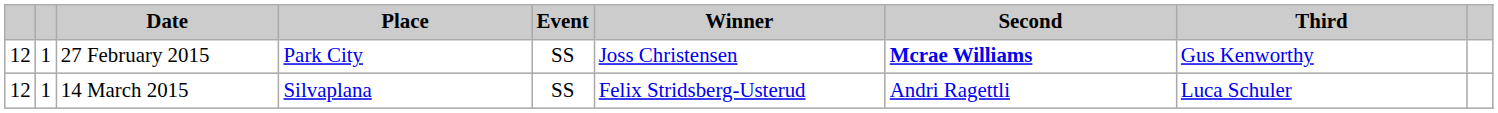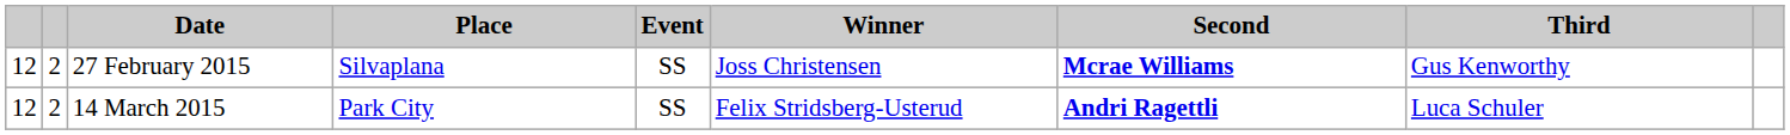 <table class="wikitable plainrowheaders" style="background:#fff; font-size:86%; line-height:16px; border:grey solid 1px; border-collapse:collapse;">
 <tr style="background:#ccc; text-align:center;">
 <th scope="col" style="background:#ccc; width=20 px;"></th>
 <th scope="col" style="background:#ccc; width=30 px;"></th>
 <th scope="col" style="background:#ccc; width:140px;">Date</th>
 <th scope="col" style="background:#ccc; width:160px;">Place</th>
 <th scope="col" style="background:#ccc; width:15px;">Event</th>
 <th scope="col" style="background:#ccc; width:185px;">Winner</th>
 <th scope="col" style="background:#ccc; width:185px;">Second</th>
 <th scope="col" style="background:#ccc; width:185px;">Third</th>
 <th scope="col" style="background:#ccc; width:10px;"></th>
 </tr>
 <tr>
 <td align=center>12</td>
-<td align=center>1</td>
+<td align=center>2</td>
 <td>27 February 2015</td>
-<td> <a href='#'>Park City</a></td>
+<td> <a href='#'>Silvaplana</a></td>
 <td align=center>SS</td>
 <td> <a href='#'>Joss Christensen</a></td>
 <td><strong> <a href='#'>Mcrae Williams</a></strong></td>
 <td> <a href='#'>Gus Kenworthy</a></td>
 <td></td>
 </tr>
 <tr>
 <td align=center>12</td>
-<td align=center>1</td>
+<td align=center>2</td>
 <td>14 March 2015</td>
-<td> <a href='#'>Silvaplana</a></td>
+<td> <a href='#'>Park City</a></td>
 <td align=center>SS</td>
 <td> <a href='#'>Felix Stridsberg-Usterud</a></td>
-<td> <a href='#'>Andri Ragettli</a></td>
+<td><strong> <a href='#'>Andri Ragettli</a></strong></td>
 <td> <a href='#'>Luca Schuler</a></td>
 <td></td>
 </tr>
 </table>
